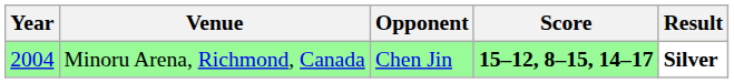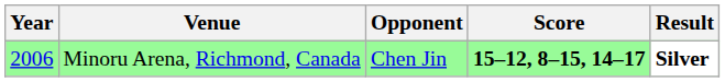 <table class="sortable wikitable" style="font-size: 90%;">
 <tr>
 <th>Year</th>
 <th>Venue</th>
 <th>Opponent</th>
 <th>Score</th>
 <th>Result</th>
 </tr>
 <tr style="background:#98FB98">
-<td align="center"><a href='#'>2004</a></td>
+<td align="center"><a href='#'>2006</a></td>
 <td align="left">Minoru Arena, <a href='#'>Richmond</a>, <a href='#'>Canada</a></td>
 <td align="left"> <a href='#'>Chen Jin</a></td>
 <td align="left"><strong>15–12, 8–15, 14–17</strong></td>
 <td style="text-align:left; background:white"> <strong>Silver</strong></td>
 </tr>
 </table>
